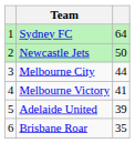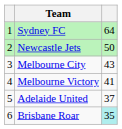 <table class="wikitable" style="float:right; margin-right:20px; font-size:100%; text-align:center">
 <tr>
 <th></th>
 <th>Team</th>
 <th></th>
 </tr>
 <tr bgcolor=#BBF3BB>
 <td>1</td>
 <td align=left><a href='#'>Sydney FC</a></td>
 <td>64</td>
 </tr>
 <tr bgcolor=#BBF3BB>
 <td>2</td>
 <td align=left><a href='#'>Newcastle Jets</a></td>
 <td>50</td>
 </tr>
 <tr>
 <td>3</td>
 <td align=left><a href='#'>Melbourne City</a></td>
-<td>44</td>
+<td>43</td>
 </tr>
 <tr>
 <td>4</td>
 <td align=left><a href='#'>Melbourne Victory</a></td>
 <td>41</td>
 </tr>
 <tr>
 <td>5</td>
 <td align=left><a href='#'>Adelaide United</a></td>
-<td>39</td>
+<td>37</td>
 </tr>
 <tr>
 <td>6</td>
 <td align=left><a href='#'>Brisbane Roar</a></td>
-<td>35</td>
+<td style="background: paleturquoise;">35</td>
 </tr>
 </table>
